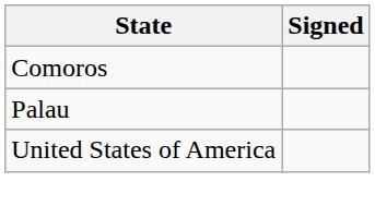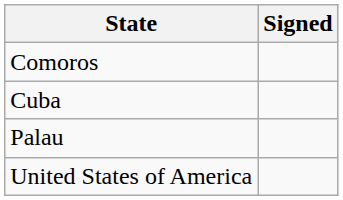 <table class="wikitable sortable">
 <tr>
 <th>State</th>
 <th>Signed</th>
 </tr>
 <tr>
 <td>Comoros</td>
+<td></td>
+</tr>
+<tr>
+<td>Cuba</td>
 <td></td>
 </tr>
 <tr>
 <td>Palau</td>
 <td></td>
 </tr>
 <tr>
 <td>United States of America</td>
 <td></td>
 </tr>
 </table>
